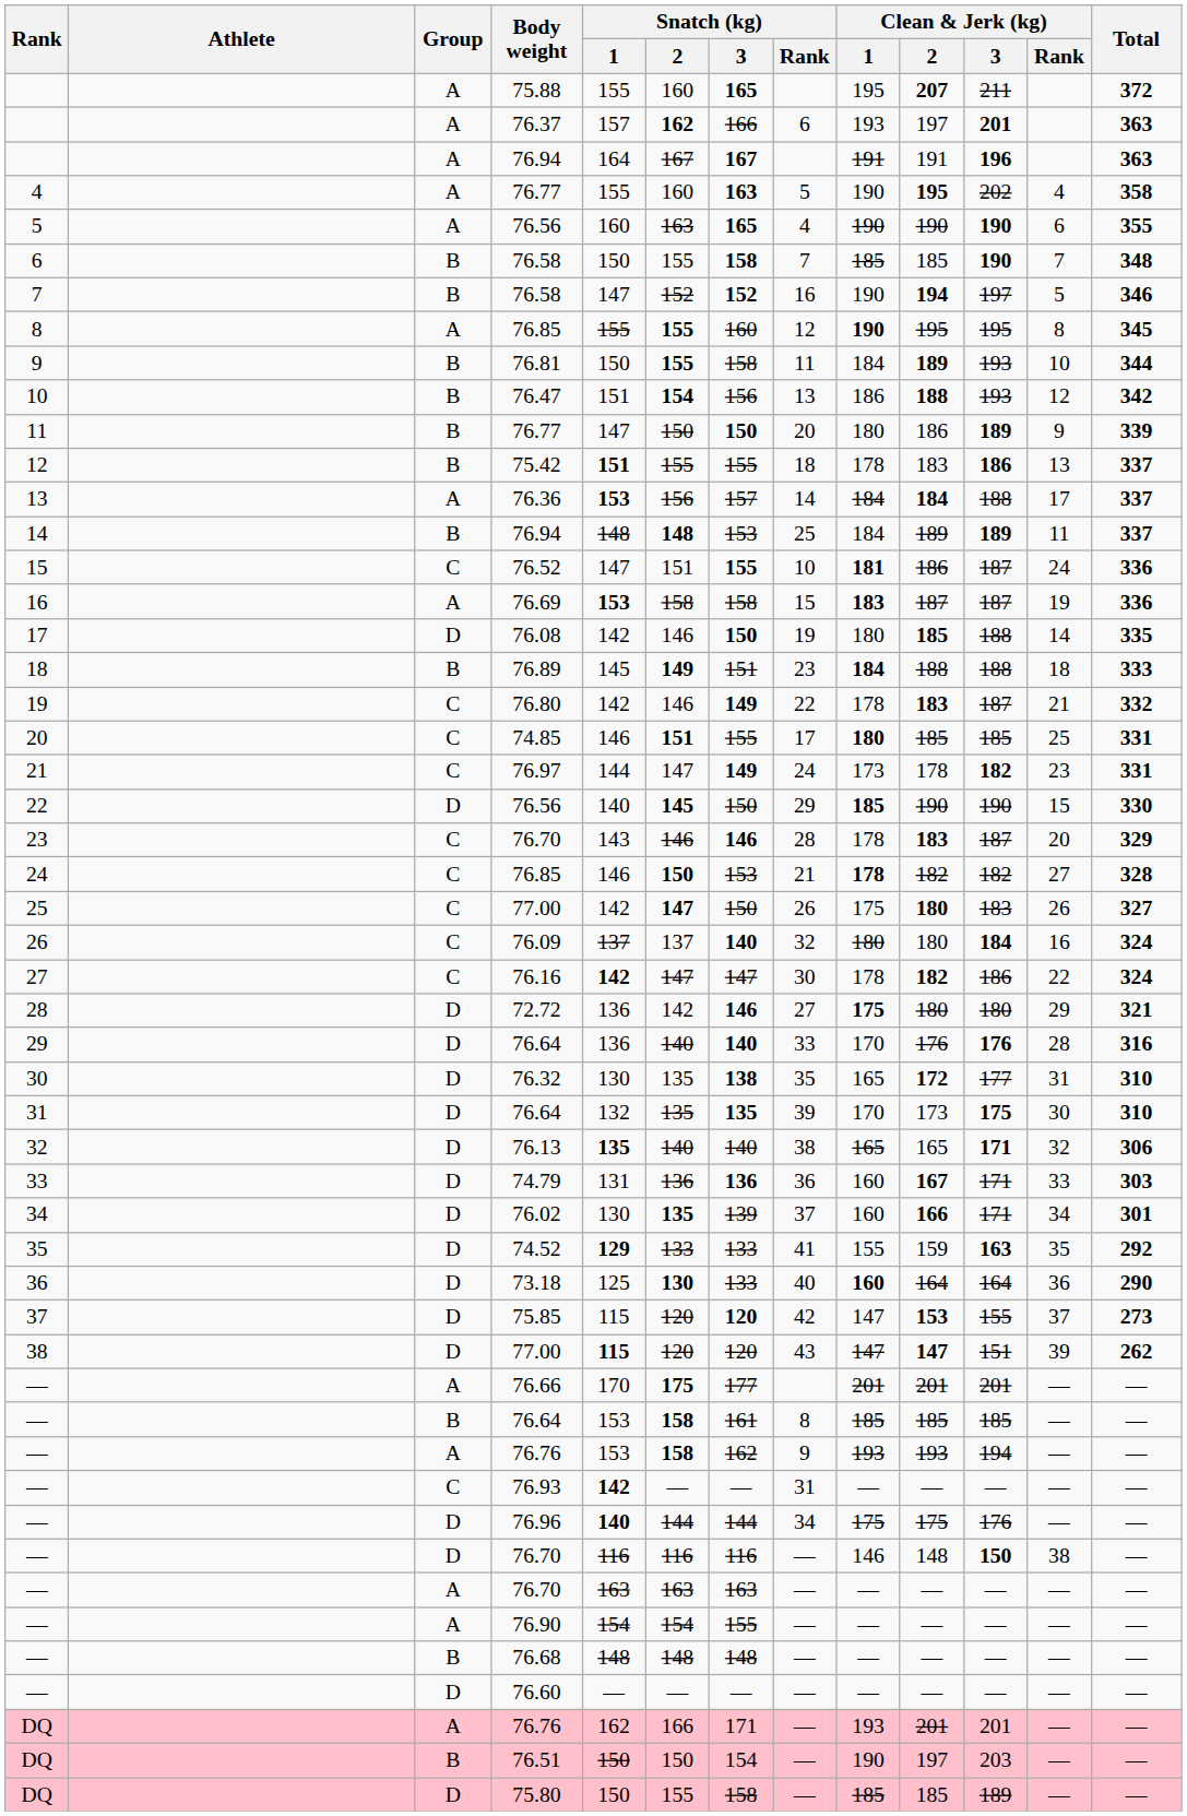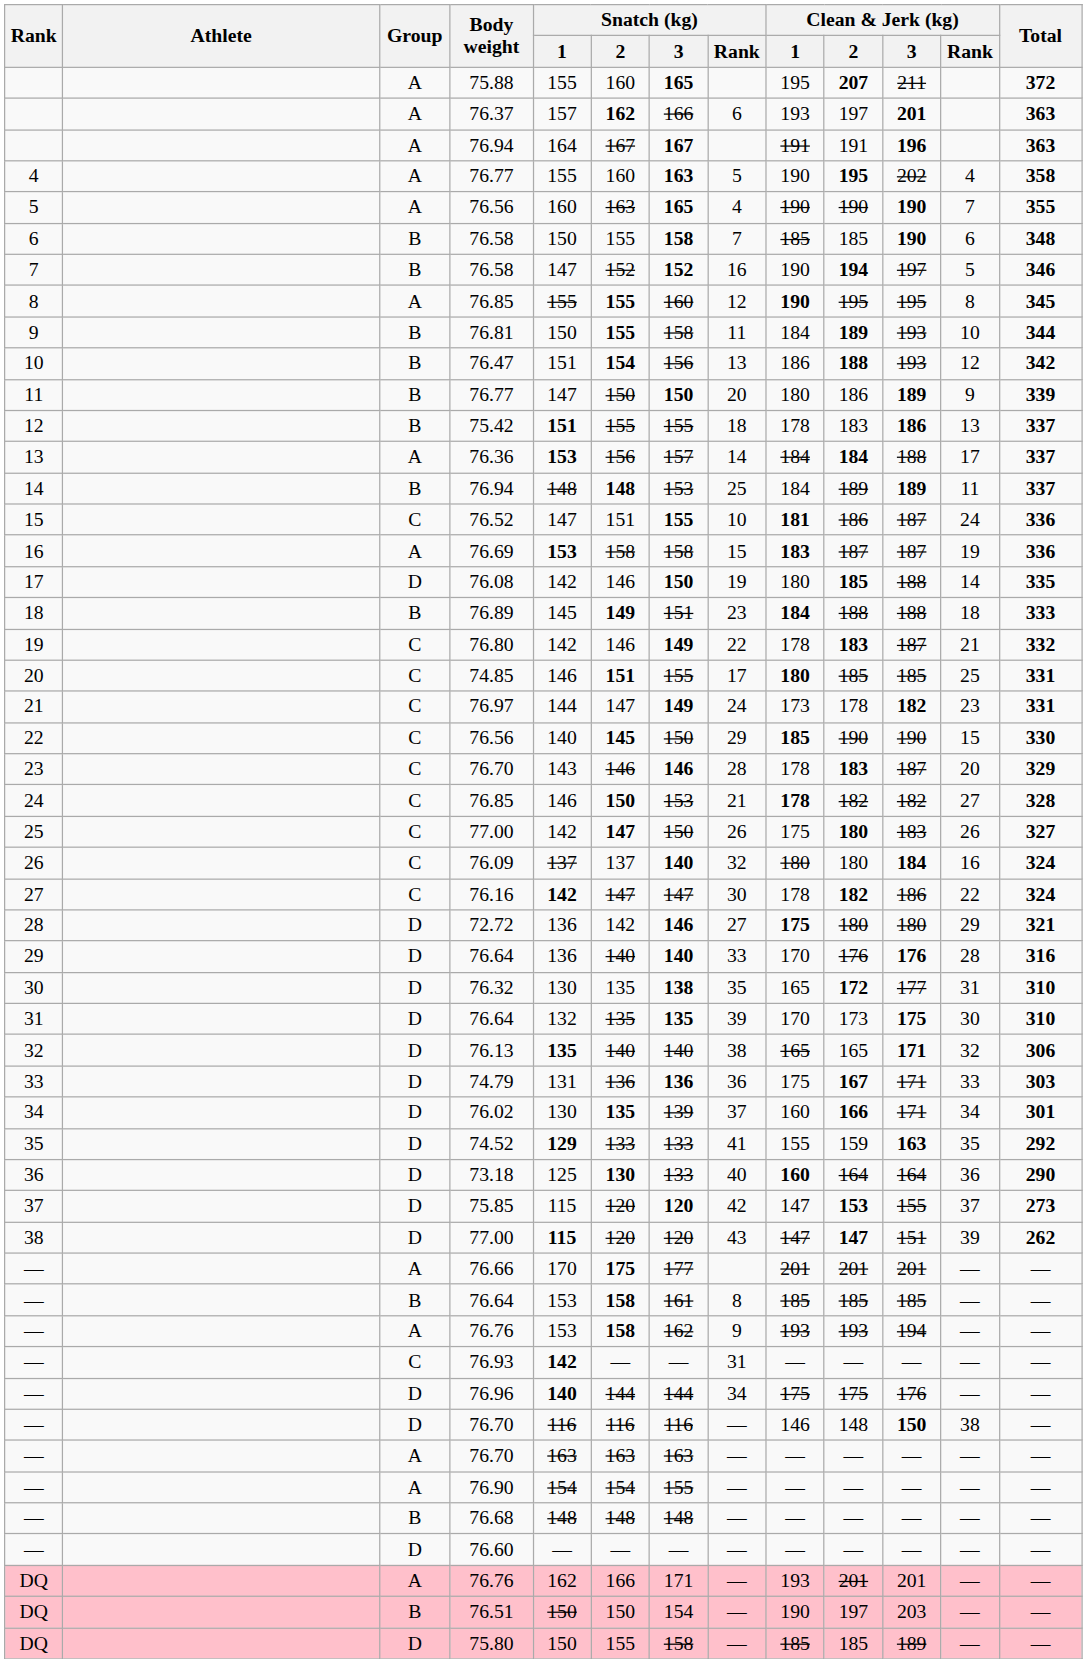 <table class = "wikitable" style="text-align:center;">
 <tr>
 <th rowspan=2 width=40>Rank</th>
 <th rowspan=2 width=250>Athlete</th>
 <th rowspan=2 width=50>Group</th>
 <th rowspan=2 width=60>Body weight</th>
 <th colspan=4>Snatch (kg)</th>
 <th colspan=4>Clean & Jerk (kg)</th>
 <th rowspan=2 width=60>Total</th>
 </tr>
 <tr>
 <th width=40>1</th>
 <th width=40>2</th>
 <th width=40>3</th>
 <th width=40>Rank</th>
 <th width=40>1</th>
 <th width=40>2</th>
 <th width=40>3</th>
 <th width=40>Rank</th>
 </tr>
 <tr>
 <td></td>
 <td align=left></td>
 <td>A</td>
 <td>75.88</td>
 <td>155</td>
 <td>160</td>
 <td><strong>165</strong></td>
 <td></td>
 <td>195</td>
 <td><strong>207</strong></td>
 <td><s>211 </s></td>
 <td></td>
 <td><strong>372</strong></td>
 </tr>
 <tr>
 <td></td>
 <td align=left></td>
 <td>A</td>
 <td>76.37</td>
 <td>157</td>
 <td><strong>162</strong></td>
 <td><s>166 </s></td>
 <td>6</td>
 <td>193</td>
 <td>197</td>
 <td><strong>201</strong></td>
 <td></td>
 <td><strong>363</strong></td>
 </tr>
 <tr>
 <td></td>
 <td align=left></td>
 <td>A</td>
 <td>76.94</td>
 <td>164</td>
 <td><s>167 </s></td>
 <td><strong>167</strong></td>
 <td></td>
 <td><s>191 </s></td>
 <td>191</td>
 <td><strong>196</strong></td>
 <td></td>
 <td><strong>363</strong></td>
 </tr>
 <tr>
 <td>4</td>
 <td align=left></td>
 <td>A</td>
 <td>76.77</td>
 <td>155</td>
 <td>160</td>
 <td><strong>163</strong></td>
 <td>5</td>
 <td>190</td>
 <td><strong>195</strong></td>
 <td><s>202 </s></td>
 <td>4</td>
 <td><strong>358</strong></td>
 </tr>
 <tr>
 <td>5</td>
 <td align=left></td>
 <td>A</td>
 <td>76.56</td>
 <td>160</td>
 <td><s>163 </s></td>
 <td><strong>165</strong></td>
 <td>4</td>
 <td><s>190 </s></td>
 <td><s>190 </s></td>
 <td><strong>190</strong></td>
-<td>6</td>
+<td>7</td>
 <td><strong>355</strong></td>
 </tr>
 <tr>
 <td>6</td>
 <td align=left></td>
 <td>B</td>
 <td>76.58</td>
 <td>150</td>
 <td>155</td>
 <td><strong>158</strong></td>
 <td>7</td>
 <td><s>185 </s></td>
 <td>185</td>
 <td><strong>190</strong></td>
-<td>7</td>
+<td>6</td>
 <td><strong>348</strong></td>
 </tr>
 <tr>
 <td>7</td>
 <td align=left></td>
 <td>B</td>
 <td>76.58</td>
 <td>147</td>
 <td><s>152 </s></td>
 <td><strong>152</strong></td>
 <td>16</td>
 <td>190</td>
 <td><strong>194</strong></td>
 <td><s>197 </s></td>
 <td>5</td>
 <td><strong>346</strong></td>
 </tr>
 <tr>
 <td>8</td>
 <td align=left></td>
 <td>A</td>
 <td>76.85</td>
 <td><s>155 </s></td>
 <td><strong>155</strong></td>
 <td><s>160 </s></td>
 <td>12</td>
 <td><strong>190</strong></td>
 <td><s>195 </s></td>
 <td><s>195 </s></td>
 <td>8</td>
 <td><strong>345</strong></td>
 </tr>
 <tr>
 <td>9</td>
 <td align=left></td>
 <td>B</td>
 <td>76.81</td>
 <td>150</td>
 <td><strong>155</strong></td>
 <td><s>158 </s></td>
 <td>11</td>
 <td>184</td>
 <td><strong>189</strong></td>
 <td><s>193 </s></td>
 <td>10</td>
 <td><strong>344</strong></td>
 </tr>
 <tr>
 <td>10</td>
 <td align=left></td>
 <td>B</td>
 <td>76.47</td>
 <td>151</td>
 <td><strong>154</strong></td>
 <td><s>156 </s></td>
 <td>13</td>
 <td>186</td>
 <td><strong>188</strong></td>
 <td><s>193 </s></td>
 <td>12</td>
 <td><strong>342</strong></td>
 </tr>
 <tr>
 <td>11</td>
 <td align=left></td>
 <td>B</td>
 <td>76.77</td>
 <td>147</td>
 <td><s>150 </s></td>
 <td><strong>150</strong></td>
 <td>20</td>
 <td>180</td>
 <td>186</td>
 <td><strong>189</strong></td>
 <td>9</td>
 <td><strong>339</strong></td>
 </tr>
 <tr>
 <td>12</td>
 <td align=left></td>
 <td>B</td>
 <td>75.42</td>
 <td><strong>151</strong></td>
 <td><s>155 </s></td>
 <td><s>155 </s></td>
 <td>18</td>
 <td>178</td>
 <td>183</td>
 <td><strong>186</strong></td>
 <td>13</td>
 <td><strong>337</strong></td>
 </tr>
 <tr>
 <td>13</td>
 <td align=left></td>
 <td>A</td>
 <td>76.36</td>
 <td><strong>153</strong></td>
 <td><s>156 </s></td>
 <td><s>157 </s></td>
 <td>14</td>
 <td><s>184 </s></td>
 <td><strong>184</strong></td>
 <td><s>188 </s></td>
 <td>17</td>
 <td><strong>337</strong></td>
 </tr>
 <tr>
 <td>14</td>
 <td align=left></td>
 <td>B</td>
 <td>76.94</td>
 <td><s>148 </s></td>
 <td><strong>148</strong></td>
 <td><s>153 </s></td>
 <td>25</td>
 <td>184</td>
 <td><s>189 </s></td>
 <td><strong>189</strong></td>
 <td>11</td>
 <td><strong>337</strong></td>
 </tr>
 <tr>
 <td>15</td>
 <td align=left></td>
 <td>C</td>
 <td>76.52</td>
 <td>147</td>
 <td>151</td>
 <td><strong>155</strong></td>
 <td>10</td>
 <td><strong>181</strong></td>
 <td><s>186 </s></td>
 <td><s>187 </s></td>
 <td>24</td>
 <td><strong>336</strong></td>
 </tr>
 <tr>
 <td>16</td>
 <td align=left></td>
 <td>A</td>
 <td>76.69</td>
 <td><strong>153</strong></td>
 <td><s>158 </s></td>
 <td><s>158 </s></td>
 <td>15</td>
 <td><strong>183</strong></td>
 <td><s>187 </s></td>
 <td><s>187 </s></td>
 <td>19</td>
 <td><strong>336</strong></td>
 </tr>
 <tr>
 <td>17</td>
 <td align=left></td>
 <td>D</td>
 <td>76.08</td>
 <td>142</td>
 <td>146</td>
 <td><strong>150</strong></td>
 <td>19</td>
 <td>180</td>
 <td><strong>185</strong></td>
 <td><s>188 </s></td>
 <td>14</td>
 <td><strong>335</strong></td>
 </tr>
 <tr>
 <td>18</td>
 <td align=left></td>
 <td>B</td>
 <td>76.89</td>
 <td>145</td>
 <td><strong>149</strong></td>
 <td><s>151 </s></td>
 <td>23</td>
 <td><strong>184</strong></td>
 <td><s>188 </s></td>
 <td><s>188 </s></td>
 <td>18</td>
 <td><strong>333</strong></td>
 </tr>
 <tr>
 <td>19</td>
 <td align=left></td>
 <td>C</td>
 <td>76.80</td>
 <td>142</td>
 <td>146</td>
 <td><strong>149</strong></td>
 <td>22</td>
 <td>178</td>
 <td><strong>183</strong></td>
 <td><s>187 </s></td>
 <td>21</td>
 <td><strong>332</strong></td>
 </tr>
 <tr>
 <td>20</td>
 <td align=left></td>
 <td>C</td>
 <td>74.85</td>
 <td>146</td>
 <td><strong>151</strong></td>
 <td><s>155 </s></td>
 <td>17</td>
 <td><strong>180</strong></td>
 <td><s>185 </s></td>
 <td><s>185 </s></td>
 <td>25</td>
 <td><strong>331</strong></td>
 </tr>
 <tr>
 <td>21</td>
 <td align=left></td>
 <td>C</td>
 <td>76.97</td>
 <td>144</td>
 <td>147</td>
 <td><strong>149</strong></td>
 <td>24</td>
 <td>173</td>
 <td>178</td>
 <td><strong>182</strong></td>
 <td>23</td>
 <td><strong>331</strong></td>
 </tr>
 <tr>
 <td>22</td>
 <td align=left></td>
-<td>D</td>
+<td>C</td>
 <td>76.56</td>
 <td>140</td>
 <td><strong>145</strong></td>
 <td><s>150 </s></td>
 <td>29</td>
 <td><strong>185</strong></td>
 <td><s>190 </s></td>
 <td><s>190 </s></td>
 <td>15</td>
 <td><strong>330</strong></td>
 </tr>
 <tr>
 <td>23</td>
 <td align=left></td>
 <td>C</td>
 <td>76.70</td>
 <td>143</td>
 <td><s>146 </s></td>
 <td><strong>146</strong></td>
 <td>28</td>
 <td>178</td>
 <td><strong>183</strong></td>
 <td><s>187 </s></td>
 <td>20</td>
 <td><strong>329</strong></td>
 </tr>
 <tr>
 <td>24</td>
 <td align=left></td>
 <td>C</td>
 <td>76.85</td>
 <td>146</td>
 <td><strong>150</strong></td>
 <td><s>153 </s></td>
 <td>21</td>
 <td><strong>178</strong></td>
 <td><s>182 </s></td>
 <td><s>182 </s></td>
 <td>27</td>
 <td><strong>328</strong></td>
 </tr>
 <tr>
 <td>25</td>
 <td align=left></td>
 <td>C</td>
 <td>77.00</td>
 <td>142</td>
 <td><strong>147</strong></td>
 <td><s>150 </s></td>
 <td>26</td>
 <td>175</td>
 <td><strong>180</strong></td>
 <td><s>183 </s></td>
 <td>26</td>
 <td><strong>327</strong></td>
 </tr>
 <tr>
 <td>26</td>
 <td align=left></td>
 <td>C</td>
 <td>76.09</td>
 <td><s>137 </s></td>
 <td>137</td>
 <td><strong>140</strong></td>
 <td>32</td>
 <td><s>180 </s></td>
 <td>180</td>
 <td><strong>184</strong></td>
 <td>16</td>
 <td><strong>324</strong></td>
 </tr>
 <tr>
 <td>27</td>
 <td align=left></td>
 <td>C</td>
 <td>76.16</td>
 <td><strong>142</strong></td>
 <td><s>147 </s></td>
 <td><s>147 </s></td>
 <td>30</td>
 <td>178</td>
 <td><strong>182</strong></td>
 <td><s>186 </s></td>
 <td>22</td>
 <td><strong>324</strong></td>
 </tr>
 <tr>
 <td>28</td>
 <td align=left></td>
 <td>D</td>
 <td>72.72</td>
 <td>136</td>
 <td>142</td>
 <td><strong>146</strong></td>
 <td>27</td>
 <td><strong>175</strong></td>
 <td><s>180 </s></td>
 <td><s>180 </s></td>
 <td>29</td>
 <td><strong>321</strong></td>
 </tr>
 <tr>
 <td>29</td>
 <td align=left></td>
 <td>D</td>
 <td>76.64</td>
 <td>136</td>
 <td><s>140 </s></td>
 <td><strong>140</strong></td>
 <td>33</td>
 <td>170</td>
 <td><s>176 </s></td>
 <td><strong>176</strong></td>
 <td>28</td>
 <td><strong>316</strong></td>
 </tr>
 <tr>
 <td>30</td>
 <td align=left></td>
 <td>D</td>
 <td>76.32</td>
 <td>130</td>
 <td>135</td>
 <td><strong>138</strong></td>
 <td>35</td>
 <td>165</td>
 <td><strong>172</strong></td>
 <td><s>177 </s></td>
 <td>31</td>
 <td><strong>310</strong></td>
 </tr>
 <tr>
 <td>31</td>
 <td align=left></td>
 <td>D</td>
 <td>76.64</td>
 <td>132</td>
 <td><s>135 </s></td>
 <td><strong>135</strong></td>
 <td>39</td>
 <td>170</td>
 <td>173</td>
 <td><strong>175</strong></td>
 <td>30</td>
 <td><strong>310</strong></td>
 </tr>
 <tr>
 <td>32</td>
 <td align=left></td>
 <td>D</td>
 <td>76.13</td>
 <td><strong>135</strong></td>
 <td><s>140 </s></td>
 <td><s>140 </s></td>
 <td>38</td>
 <td><s>165 </s></td>
 <td>165</td>
 <td><strong>171</strong></td>
 <td>32</td>
 <td><strong>306</strong></td>
 </tr>
 <tr>
 <td>33</td>
 <td align=left></td>
 <td>D</td>
 <td>74.79</td>
 <td>131</td>
 <td><s>136 </s></td>
 <td><strong>136</strong></td>
 <td>36</td>
-<td>160</td>
+<td>175</td>
 <td><strong>167</strong></td>
 <td><s>171 </s></td>
 <td>33</td>
 <td><strong>303</strong></td>
 </tr>
 <tr>
 <td>34</td>
 <td align=left></td>
 <td>D</td>
 <td>76.02</td>
 <td>130</td>
 <td><strong>135</strong></td>
 <td><s>139 </s></td>
 <td>37</td>
 <td>160</td>
 <td><strong>166</strong></td>
 <td><s>171 </s></td>
 <td>34</td>
 <td><strong>301</strong></td>
 </tr>
 <tr>
 <td>35</td>
 <td align=left></td>
 <td>D</td>
 <td>74.52</td>
 <td><strong>129</strong></td>
 <td><s>133 </s></td>
 <td><s>133 </s></td>
 <td>41</td>
 <td>155</td>
 <td>159</td>
 <td><strong>163</strong></td>
 <td>35</td>
 <td><strong>292</strong></td>
 </tr>
 <tr>
 <td>36</td>
 <td align=left></td>
 <td>D</td>
 <td>73.18</td>
 <td>125</td>
 <td><strong>130</strong></td>
 <td><s>133 </s></td>
 <td>40</td>
 <td><strong>160</strong></td>
 <td><s>164 </s></td>
 <td><s>164 </s></td>
 <td>36</td>
 <td><strong>290</strong></td>
 </tr>
 <tr>
 <td>37</td>
 <td align=left></td>
 <td>D</td>
 <td>75.85</td>
 <td>115</td>
 <td><s>120 </s></td>
 <td><strong>120</strong></td>
 <td>42</td>
 <td>147</td>
 <td><strong>153</strong></td>
 <td><s>155 </s></td>
 <td>37</td>
 <td><strong>273</strong></td>
 </tr>
 <tr>
 <td>38</td>
 <td align=left></td>
 <td>D</td>
 <td>77.00</td>
 <td><strong>115</strong></td>
 <td><s>120 </s></td>
 <td><s>120 </s></td>
 <td>43</td>
 <td><s>147 </s></td>
 <td><strong>147</strong></td>
 <td><s>151 </s></td>
 <td>39</td>
 <td><strong>262</strong></td>
 </tr>
 <tr>
 <td>—</td>
 <td align=left></td>
 <td>A</td>
 <td>76.66</td>
 <td>170</td>
 <td><strong>175</strong></td>
 <td><s>177 </s></td>
 <td></td>
 <td><s>201 </s></td>
 <td><s>201 </s></td>
 <td><s>201 </s></td>
 <td>—</td>
 <td>—</td>
 </tr>
 <tr>
 <td>—</td>
 <td align=left></td>
 <td>B</td>
 <td>76.64</td>
 <td>153</td>
 <td><strong>158</strong></td>
 <td><s>161 </s></td>
 <td>8</td>
 <td><s>185 </s></td>
 <td><s>185 </s></td>
 <td><s>185 </s></td>
 <td>—</td>
 <td>—</td>
 </tr>
 <tr>
 <td>—</td>
 <td align=left></td>
 <td>A</td>
 <td>76.76</td>
 <td>153</td>
 <td><strong>158</strong></td>
 <td><s>162 </s></td>
 <td>9</td>
 <td><s>193 </s></td>
 <td><s>193 </s></td>
 <td><s>194 </s></td>
 <td>—</td>
 <td>—</td>
 </tr>
 <tr>
 <td>—</td>
 <td align=left></td>
 <td>C</td>
 <td>76.93</td>
 <td><strong>142</strong></td>
 <td>—</td>
 <td>—</td>
 <td>31</td>
 <td>—</td>
 <td>—</td>
 <td>—</td>
 <td>—</td>
 <td>—</td>
 </tr>
 <tr>
 <td>—</td>
 <td align=left></td>
 <td>D</td>
 <td>76.96</td>
 <td><strong>140</strong></td>
 <td><s>144 </s></td>
 <td><s>144 </s></td>
 <td>34</td>
 <td><s>175 </s></td>
 <td><s>175 </s></td>
 <td><s>176 </s></td>
 <td>—</td>
 <td>—</td>
 </tr>
 <tr>
 <td>—</td>
 <td align=left></td>
 <td>D</td>
 <td>76.70</td>
 <td><s>116 </s></td>
 <td><s>116 </s></td>
 <td><s>116 </s></td>
 <td>—</td>
 <td>146</td>
 <td>148</td>
 <td><strong>150</strong></td>
 <td>38</td>
 <td>—</td>
 </tr>
 <tr>
 <td>—</td>
 <td align=left></td>
 <td>A</td>
 <td>76.70</td>
 <td><s>163 </s></td>
 <td><s>163 </s></td>
 <td><s>163 </s></td>
 <td>—</td>
 <td>—</td>
 <td>—</td>
 <td>—</td>
 <td>—</td>
 <td>—</td>
 </tr>
 <tr>
 <td>—</td>
 <td align=left></td>
 <td>A</td>
 <td>76.90</td>
 <td><s>154 </s></td>
 <td><s>154 </s></td>
 <td><s>155 </s></td>
 <td>—</td>
 <td>—</td>
 <td>—</td>
 <td>—</td>
 <td>—</td>
 <td>—</td>
 </tr>
 <tr>
 <td>—</td>
 <td align=left></td>
 <td>B</td>
 <td>76.68</td>
 <td><s>148 </s></td>
 <td><s>148 </s></td>
 <td><s>148 </s></td>
 <td>—</td>
 <td>—</td>
 <td>—</td>
 <td>—</td>
 <td>—</td>
 <td>—</td>
 </tr>
 <tr>
 <td>—</td>
 <td align=left></td>
 <td>D</td>
 <td>76.60</td>
 <td>—</td>
 <td>—</td>
 <td>—</td>
 <td>—</td>
 <td>—</td>
 <td>—</td>
 <td>—</td>
 <td>—</td>
 <td>—</td>
 </tr>
 <tr bgcolor=pink>
 <td>DQ</td>
 <td align=left></td>
 <td>A</td>
 <td>76.76</td>
 <td>162</td>
 <td>166</td>
 <td>171</td>
 <td>—</td>
 <td>193</td>
 <td><s>201 </s></td>
 <td>201</td>
 <td>—</td>
 <td>—</td>
 </tr>
 <tr bgcolor=pink>
 <td>DQ</td>
 <td align=left></td>
 <td>B</td>
 <td>76.51</td>
 <td><s>150 </s></td>
 <td>150</td>
 <td>154</td>
 <td>—</td>
 <td>190</td>
 <td>197</td>
 <td>203</td>
 <td>—</td>
 <td>—</td>
 </tr>
 <tr bgcolor=pink>
 <td>DQ</td>
 <td align=left></td>
 <td>D</td>
 <td>75.80</td>
 <td>150</td>
 <td>155</td>
 <td><s>158 </s></td>
 <td>—</td>
 <td><s>185 </s></td>
 <td>185</td>
 <td><s>189 </s></td>
 <td>—</td>
 <td>—</td>
 </tr>
 </table>
